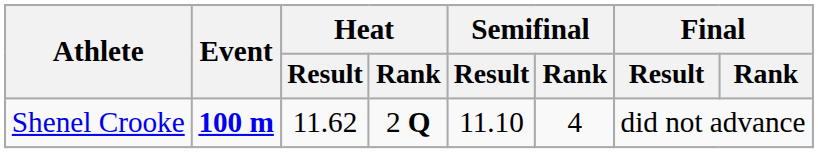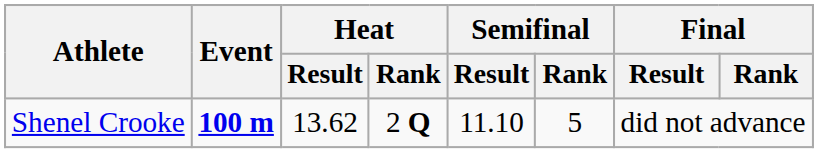 <table class="wikitable" style="font-size:90%">
 <tr>
 <th rowspan=2>Athlete</th>
 <th rowspan=2>Event</th>
 <th colspan=2>Heat</th>
 <th colspan=2>Semifinal</th>
 <th colspan=2>Final</th>
 </tr>
 <tr style="font-size:95%">
 <th>Result</th>
 <th>Rank</th>
 <th>Result</th>
 <th>Rank</th>
 <th>Result</th>
 <th>Rank</th>
 </tr>
 <tr align=center>
 <td align=left><a href='#'>Shenel Crooke</a></td>
 <td align=left><strong><a href='#'>100 m</a></strong></td>
-<td>11.62</td>
+<td>13.62</td>
 <td>2 <strong>Q</strong></td>
 <td>11.10</td>
-<td>4</td>
+<td>5</td>
 <td Colspan=2>did not advance</td>
 </tr>
 </table>
